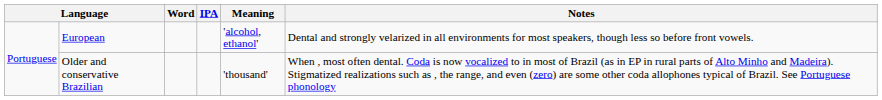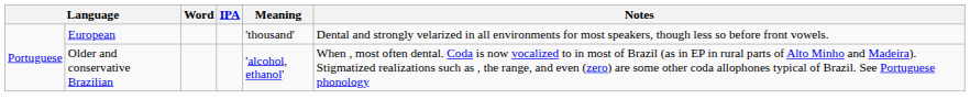 <table class="wikitable">
 <tr>
 <th colspan=2>Language</th>
 <th>Word</th>
 <th><a href='#'>IPA</a></th>
 <th>Meaning</th>
 <th>Notes</th>
 </tr>
 <tr>
 <td rowspan=2><a href='#'>Portuguese</a></td>
 <td><a href='#'>European</a></td>
 <td></td>
 <td align=center></td>
-<td>'<a href='#'>alcohol</a>, <a href='#'>ethanol</a>'</td>
+<td>'thousand'</td>
 <td>Dental and strongly velarized in all environments for most speakers, though less so before front vowels.</td>
 </tr>
 <tr>
 <td>Older and conservative <a href='#'>Brazilian</a></td>
 <td></td>
 <td align=center></td>
-<td>'thousand'</td>
+<td>'<a href='#'>alcohol</a>, <a href='#'>ethanol</a>'</td>
 <td>When , most often dental. <a href='#'>Coda</a> is now <a href='#'>vocalized</a> to  in most of Brazil (as in EP in rural parts of <a href='#'>Alto Minho</a> and <a href='#'>Madeira</a>). Stigmatized realizations such as , the  range,  and even  (<a href='#'>zero</a>) are some other coda allophones typical of Brazil. See <a href='#'>Portuguese phonology</a></td>
 </tr>
 </table>
